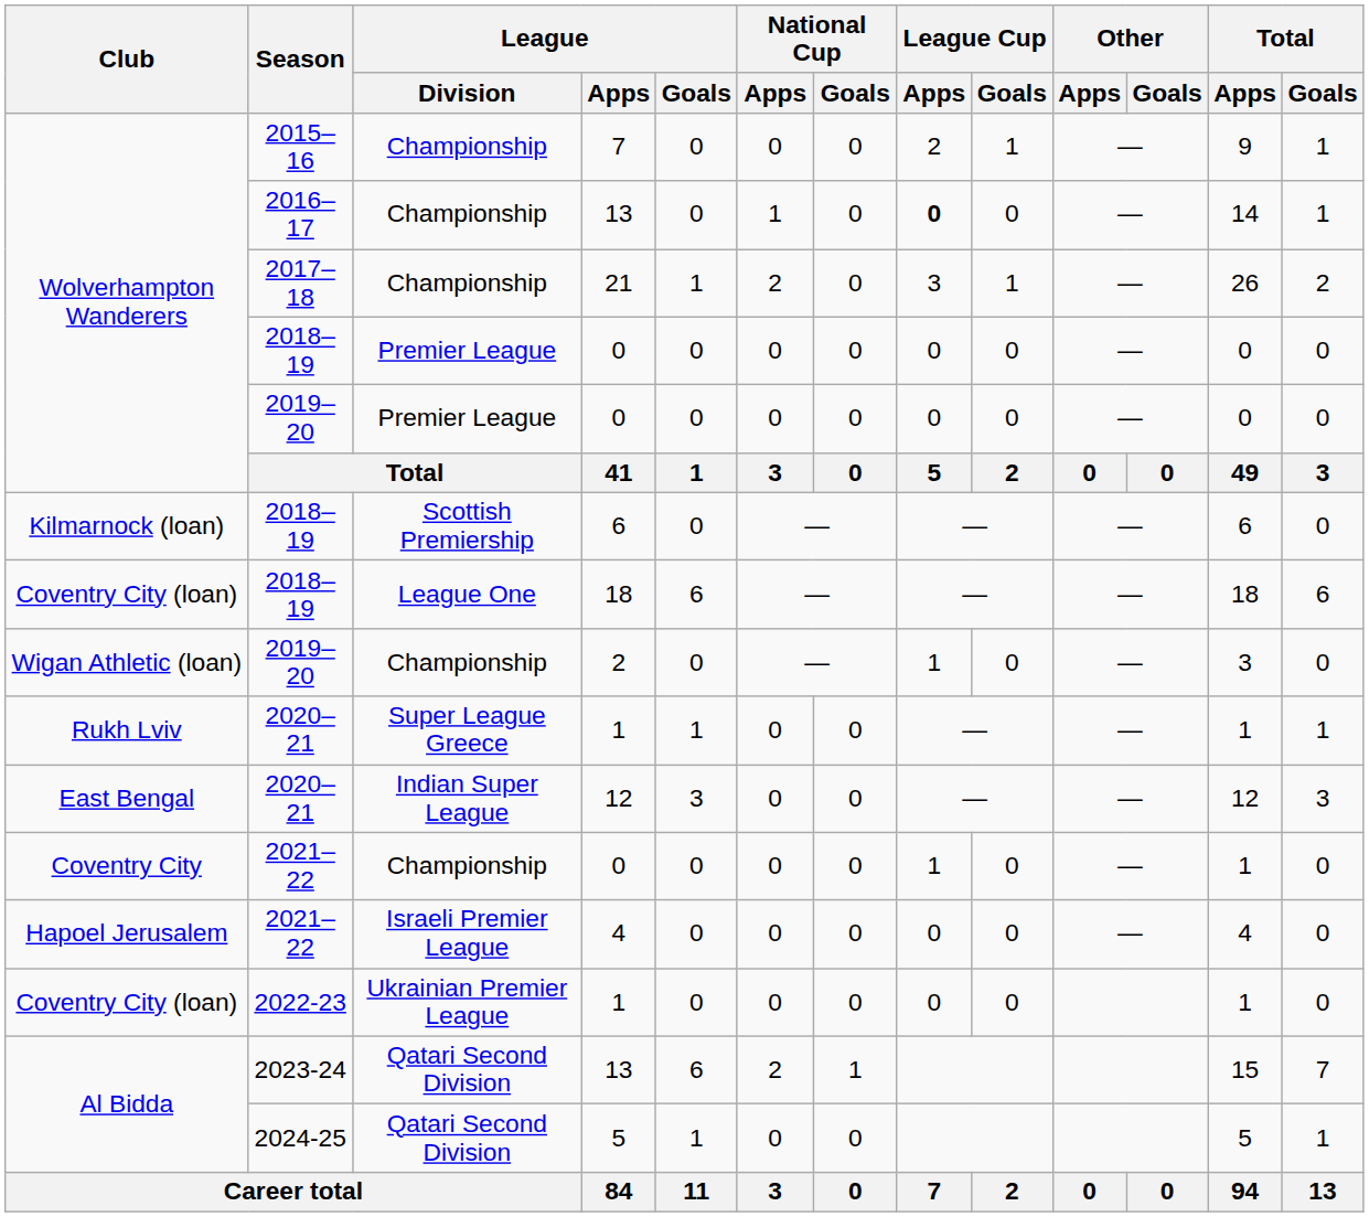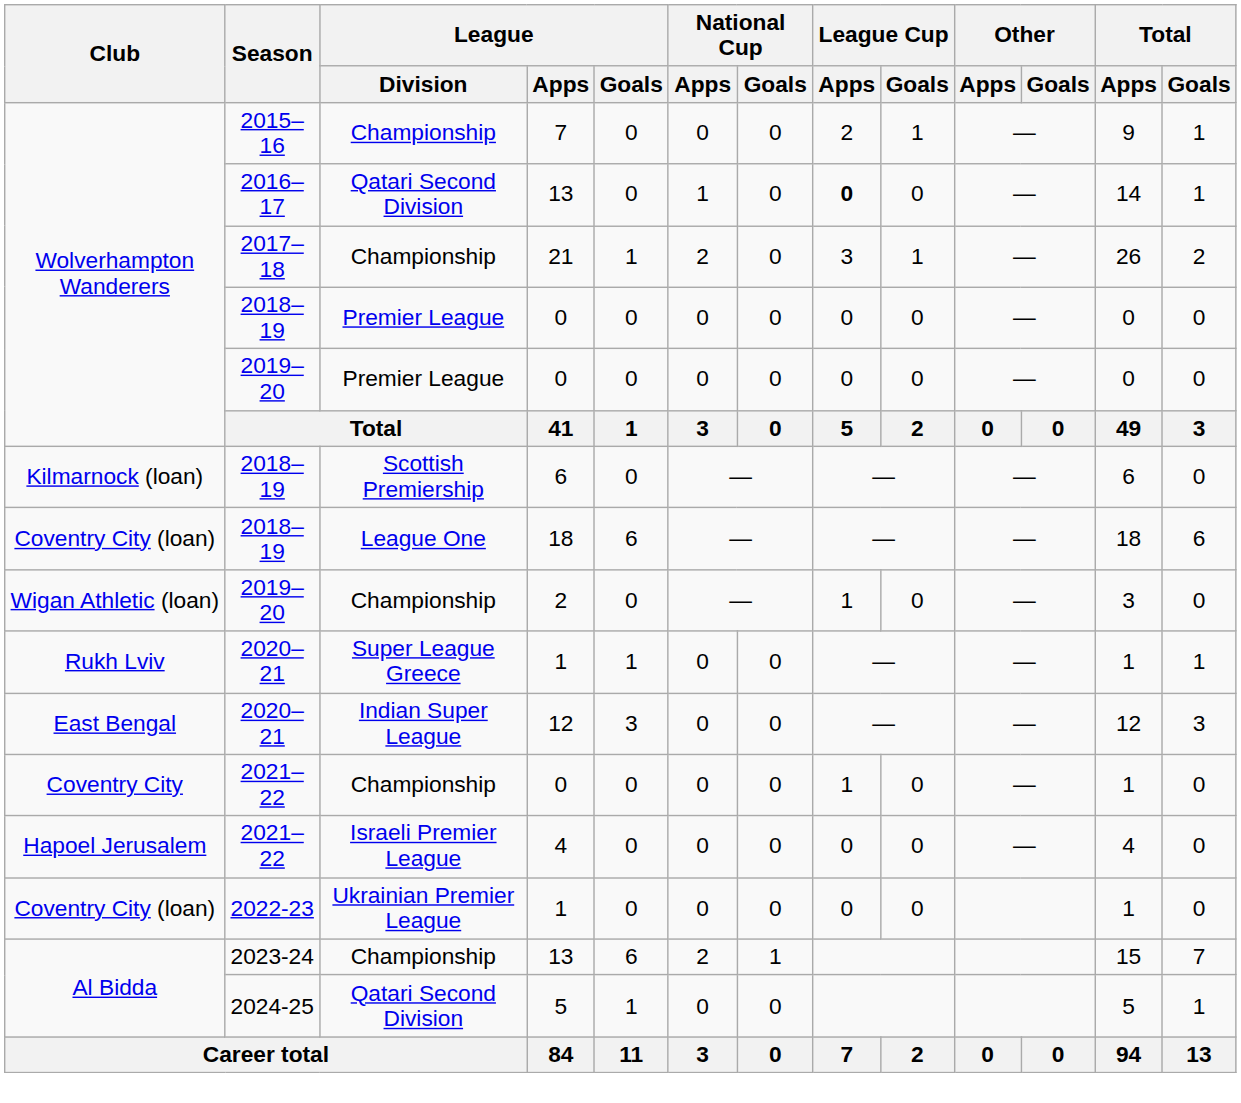 <table class="wikitable" style=text-align:center>
 <tr>
 <th rowspan=2>Club</th>
 <th rowspan=2>Season</th>
 <th colspan=3>League</th>
 <th colspan=2>National Cup</th>
 <th colspan=2>League Cup</th>
 <th colspan=2>Other</th>
 <th colspan=2>Total</th>
 </tr>
 <tr>
 <th>Division</th>
 <th>Apps</th>
 <th>Goals</th>
 <th>Apps</th>
 <th>Goals</th>
 <th>Apps</th>
 <th>Goals</th>
 <th>Apps</th>
 <th>Goals</th>
 <th>Apps</th>
 <th>Goals</th>
 </tr>
 <tr>
 <td rowspan=6><a href='#'>Wolverhampton Wanderers</a></td>
 <td><a href='#'>2015–16</a></td>
 <td><a href='#'>Championship</a></td>
 <td>7</td>
 <td>0</td>
 <td>0</td>
 <td>0</td>
 <td>2</td>
 <td>1</td>
 <td colspan=2>—</td>
 <td>9</td>
 <td>1</td>
 </tr>
 <tr>
 <td><a href='#'>2016–17</a></td>
-<td>Championship</td>
+<td><a href='#'>Qatari Second Division</a></td>
 <td>13</td>
 <td>0</td>
 <td>1</td>
 <td>0</td>
 <td><strong>0</strong></td>
 <td>0</td>
 <td colspan=2>—</td>
 <td>14</td>
 <td>1</td>
 </tr>
 <tr>
 <td><a href='#'>2017–18</a></td>
 <td>Championship</td>
 <td>21</td>
 <td>1</td>
 <td>2</td>
 <td>0</td>
 <td>3</td>
 <td>1</td>
 <td colspan=2>—</td>
 <td>26</td>
 <td>2</td>
 </tr>
 <tr>
 <td><a href='#'>2018–19</a></td>
 <td><a href='#'>Premier League</a></td>
 <td>0</td>
 <td>0</td>
 <td>0</td>
 <td>0</td>
 <td>0</td>
 <td>0</td>
 <td colspan=2>—</td>
 <td>0</td>
 <td>0</td>
 </tr>
 <tr>
 <td><a href='#'>2019–20</a></td>
 <td>Premier League</td>
 <td>0</td>
 <td>0</td>
 <td>0</td>
 <td>0</td>
 <td>0</td>
 <td>0</td>
 <td colspan=2>—</td>
 <td>0</td>
 <td>0</td>
 </tr>
 <tr>
 <th colspan=2>Total</th>
 <th>41</th>
 <th>1</th>
 <th>3</th>
 <th>0</th>
 <th>5</th>
 <th>2</th>
 <th>0</th>
 <th>0</th>
 <th>49</th>
 <th>3</th>
 </tr>
 <tr>
 <td><a href='#'>Kilmarnock</a> (loan)</td>
 <td><a href='#'>2018–19</a></td>
 <td><a href='#'>Scottish Premiership</a></td>
 <td>6</td>
 <td>0</td>
 <td colspan=2>—</td>
 <td colspan=2>—</td>
 <td colspan=2>—</td>
 <td>6</td>
 <td>0</td>
 </tr>
 <tr>
 <td><a href='#'>Coventry City</a> (loan)</td>
 <td><a href='#'>2018–19</a></td>
 <td><a href='#'>League One</a></td>
 <td>18</td>
 <td>6</td>
 <td colspan=2>—</td>
 <td colspan=2>—</td>
 <td colspan=2>—</td>
 <td>18</td>
 <td>6</td>
 </tr>
 <tr>
 <td><a href='#'>Wigan Athletic</a> (loan)</td>
 <td><a href='#'>2019–20</a></td>
 <td>Championship</td>
 <td>2</td>
 <td>0</td>
 <td colspan=2>—</td>
 <td>1</td>
 <td>0</td>
 <td colspan=2>—</td>
 <td>3</td>
 <td>0</td>
 </tr>
 <tr>
 <td><a href='#'>Rukh Lviv</a></td>
 <td><a href='#'>2020–21</a></td>
 <td><a href='#'>Super League Greece</a></td>
 <td>1</td>
 <td>1</td>
 <td>0</td>
 <td>0</td>
 <td colspan=2>—</td>
 <td colspan=2>—</td>
 <td>1</td>
 <td>1</td>
 </tr>
 <tr>
 <td><a href='#'>East Bengal</a></td>
 <td><a href='#'>2020–21</a></td>
 <td><a href='#'>Indian Super League</a></td>
 <td>12</td>
 <td>3</td>
 <td>0</td>
 <td>0</td>
 <td colspan="2">—</td>
 <td colspan="2">—</td>
 <td>12</td>
 <td>3</td>
 </tr>
 <tr>
 <td><a href='#'>Coventry City</a></td>
 <td><a href='#'>2021–22</a></td>
 <td>Championship</td>
 <td>0</td>
 <td>0</td>
 <td>0</td>
 <td>0</td>
 <td>1</td>
 <td>0</td>
 <td colspan="2">—</td>
 <td>1</td>
 <td>0</td>
 </tr>
 <tr>
 <td><a href='#'>Hapoel Jerusalem</a></td>
 <td><a href='#'>2021–22</a></td>
 <td><a href='#'>Israeli Premier League</a></td>
 <td>4</td>
 <td>0</td>
 <td>0</td>
 <td>0</td>
 <td>0</td>
 <td>0</td>
 <td colspan=2>—</td>
 <td>4</td>
 <td>0</td>
 </tr>
 <tr>
 <td><a href='#'>Coventry City</a> (loan)</td>
 <td><a href='#'>2022-23</a></td>
 <td><a href='#'>Ukrainian Premier League</a></td>
 <td>1</td>
 <td>0</td>
 <td>0</td>
 <td>0</td>
 <td>0</td>
 <td>0</td>
 <td colspan="2"></td>
 <td>1</td>
 <td>0</td>
 </tr>
 <tr>
 <td rowspan="2"><a href='#'>Al Bidda</a></td>
 <td>2023-24</td>
-<td><a href='#'>Qatari Second Division</a></td>
+<td>Championship</td>
 <td>13</td>
 <td>6</td>
 <td>2</td>
 <td>1</td>
 <td colspan="2"></td>
 <td colspan="2"></td>
 <td>15</td>
 <td>7</td>
 </tr>
 <tr>
 <td>2024-25</td>
 <td><a href='#'>Qatari Second Division</a></td>
 <td>5</td>
 <td>1</td>
 <td>0</td>
 <td>0</td>
 <td colspan="2"></td>
 <td colspan="2"></td>
 <td>5</td>
 <td>1</td>
 </tr>
 <tr>
 <th colspan="3">Career total</th>
 <th>84</th>
 <th>11</th>
 <th>3</th>
 <th>0</th>
 <th>7</th>
 <th>2</th>
 <th>0</th>
 <th>0</th>
 <th>94</th>
 <th>13</th>
 </tr>
 </table>
